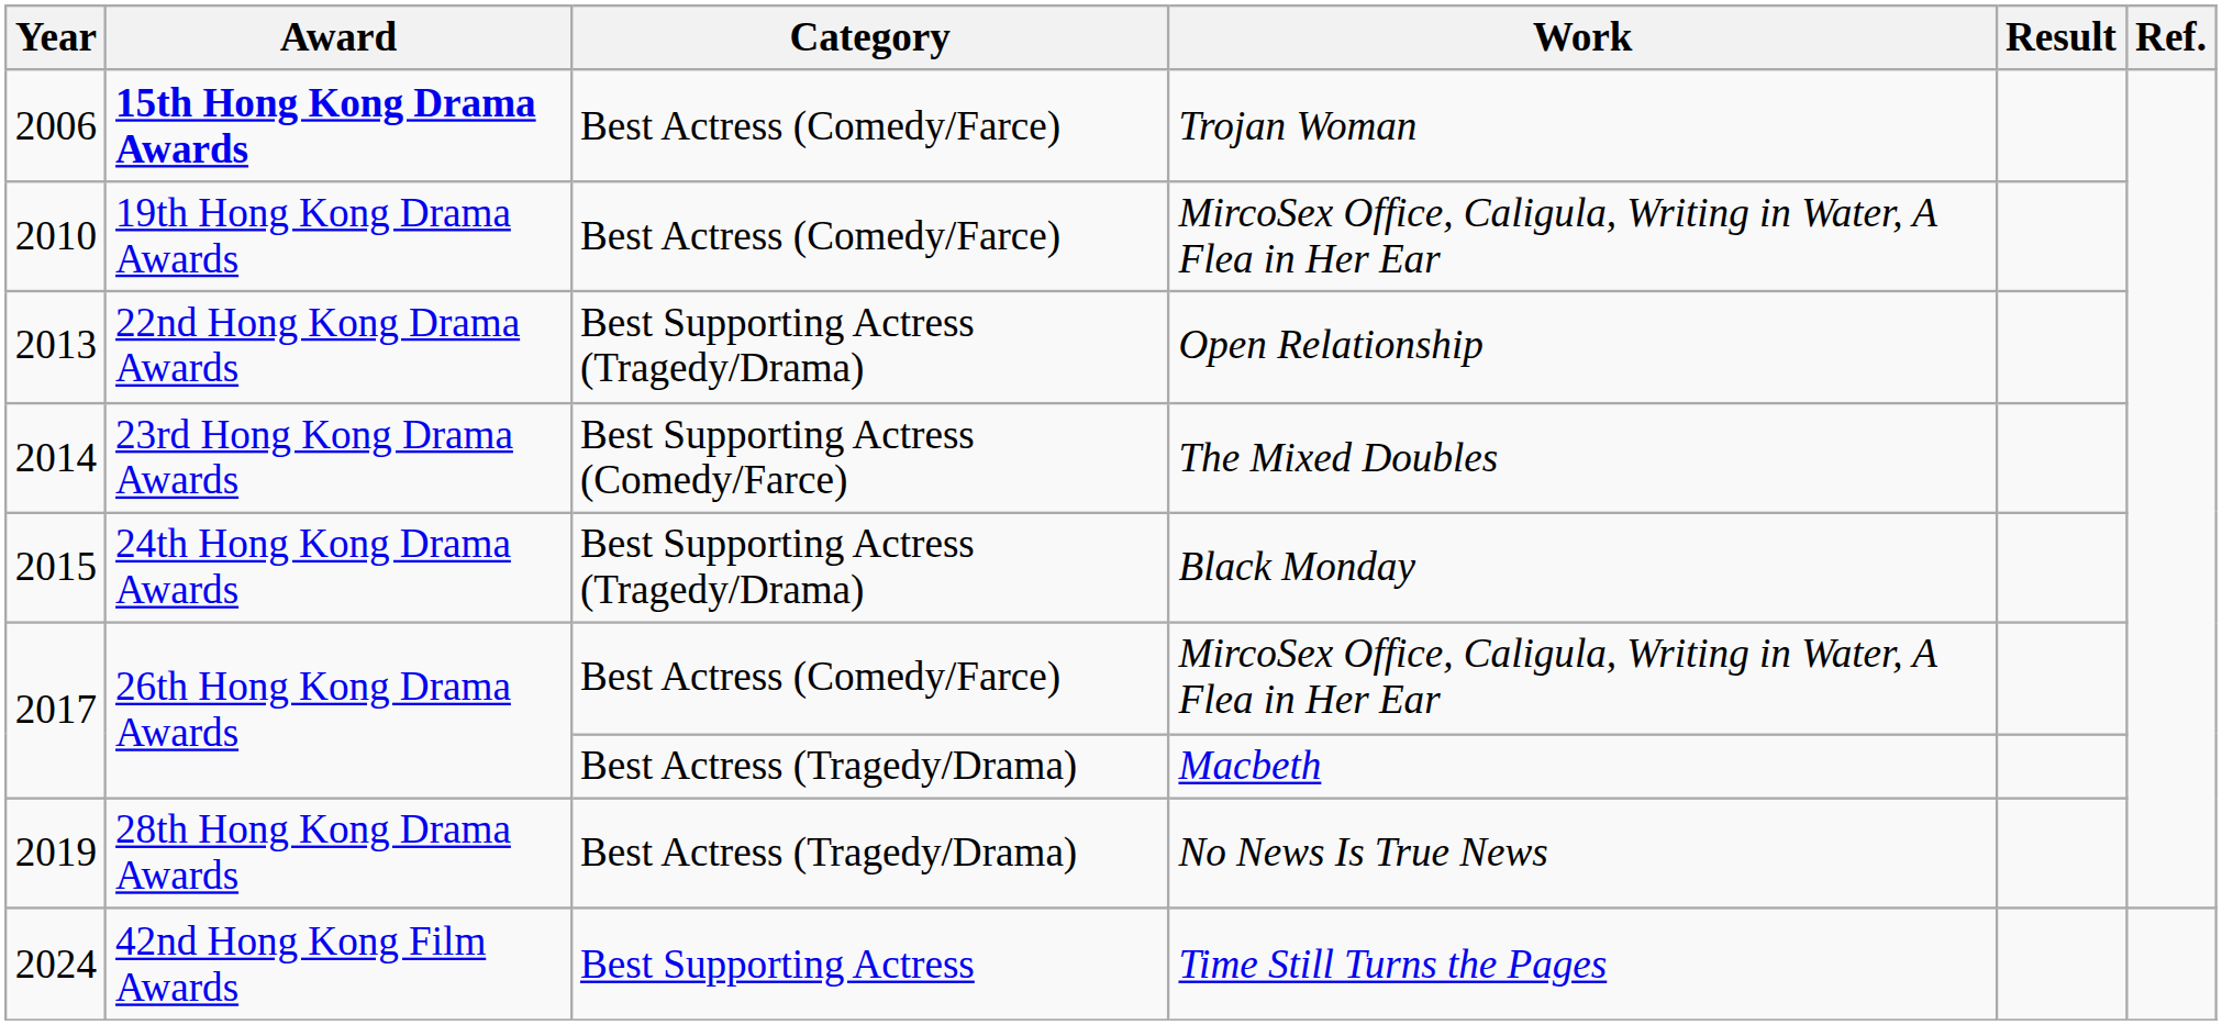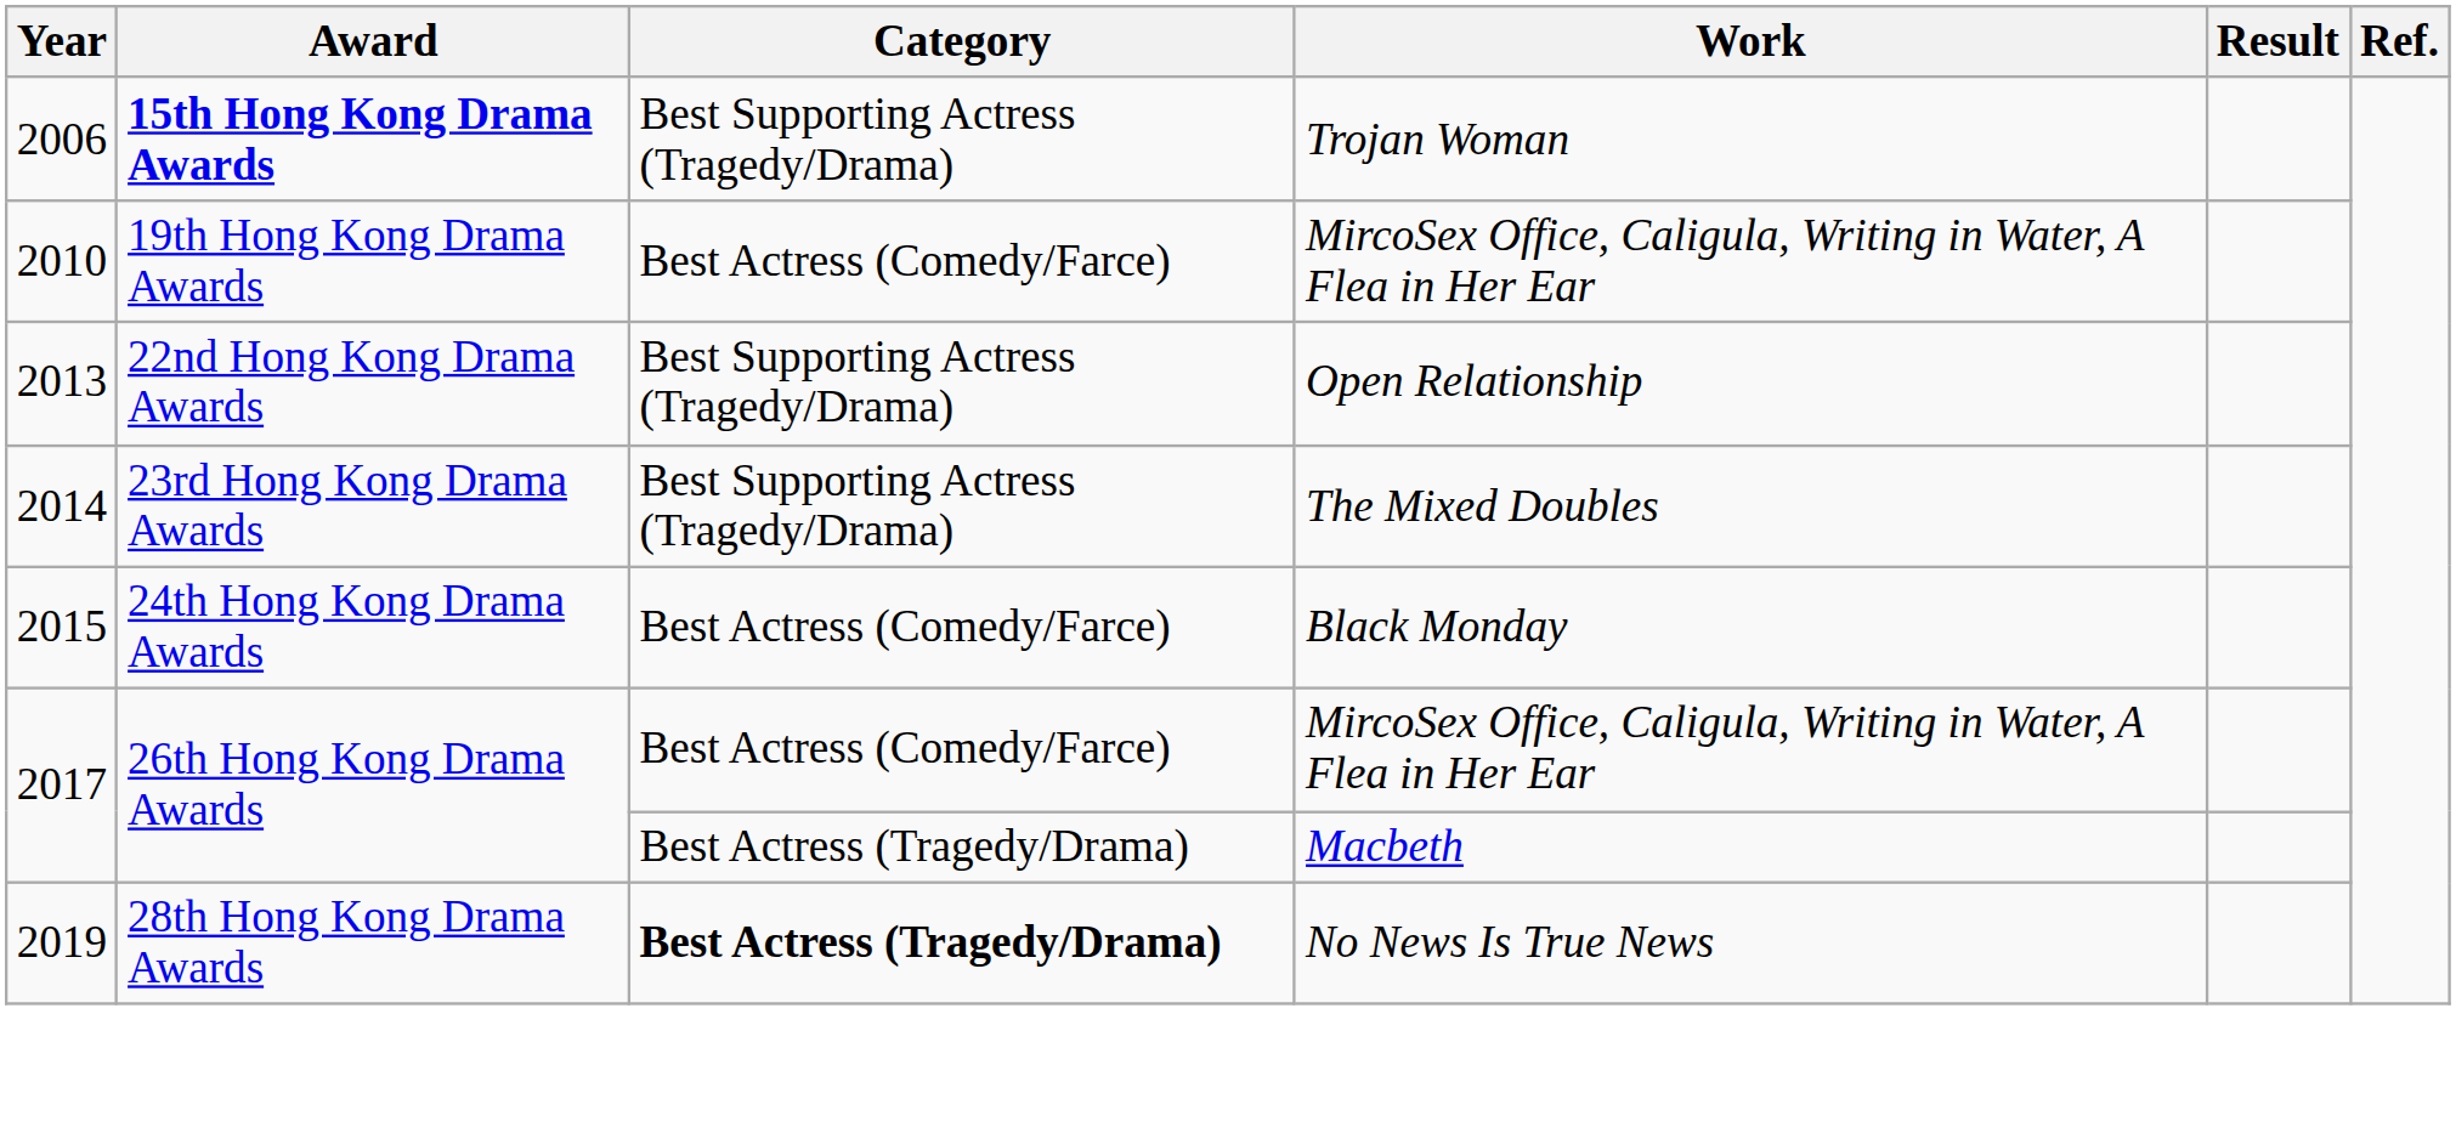 <table class="wikitable plainrowheaders">
 <tr>
 <th>Year</th>
 <th>Award</th>
 <th>Category</th>
 <th>Work</th>
 <th>Result</th>
 <th>Ref.</th>
 </tr>
 <tr>
 <td>2006</td>
 <td><strong><a href='#'>15th Hong Kong Drama Awards</a></strong></td>
-<td>Best Actress (Comedy/Farce)</td>
+<td>Best Supporting Actress (Tragedy/Drama)</td>
 <td><em>Trojan Woman</em></td>
 <td></td>
 <td rowspan="8"></td>
 </tr>
 <tr>
 <td>2010</td>
 <td><a href='#'>19th Hong Kong Drama Awards</a></td>
 <td>Best Actress (Comedy/Farce)</td>
 <td><em>MircoSex Office, Caligula, Writing in Water, A Flea in Her Ear</em></td>
 <td></td>
 </tr>
 <tr>
 <td>2013</td>
 <td><a href='#'>22nd Hong Kong Drama Awards</a></td>
 <td>Best Supporting Actress (Tragedy/Drama)</td>
 <td><em>Open Relationship</em></td>
 <td></td>
 </tr>
 <tr>
 <td>2014</td>
 <td><a href='#'>23rd Hong Kong Drama Awards</a></td>
-<td>Best Supporting Actress (Comedy/Farce)</td>
+<td>Best Supporting Actress (Tragedy/Drama)</td>
 <td><em>The Mixed Doubles</em></td>
 <td></td>
 </tr>
 <tr>
 <td>2015</td>
 <td><a href='#'>24th Hong Kong Drama Awards</a></td>
-<td>Best Supporting Actress (Tragedy/Drama)</td>
+<td>Best Actress (Comedy/Farce)</td>
 <td><em>Black Monday</em></td>
 <td></td>
 </tr>
 <tr>
 <td rowspan="2">2017</td>
 <td rowspan="2"><a href='#'>26th Hong Kong Drama Awards</a></td>
 <td>Best Actress (Comedy/Farce)</td>
 <td><em>MircoSex Office, Caligula, Writing in Water, A Flea in Her Ear</em></td>
 <td></td>
 </tr>
 <tr>
 <td>Best Actress (Tragedy/Drama)</td>
 <td><em><a href='#'>Macbeth</a></em></td>
 <td></td>
 </tr>
 <tr>
 <td>2019</td>
 <td><a href='#'>28th Hong Kong Drama Awards</a></td>
-<td>Best Actress (Tragedy/Drama)</td>
+<td><strong>Best Actress (Tragedy/Drama)</strong></td>
 <td><em>No News Is True News</em></td>
 <td></td>
 </tr>
-<tr>
-<td>2024</td>
-<td><a href='#'>42nd Hong Kong Film Awards</a></td>
-<td><a href='#'>Best Supporting Actress</a></td>
-<td><em><a href='#'>Time Still Turns the Pages</a></em></td>
-<td></td>
-<td></td>
-</tr>
 </table>
